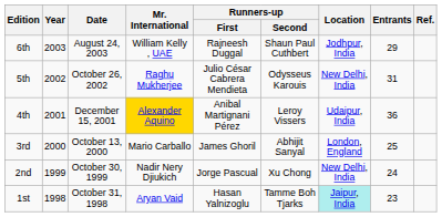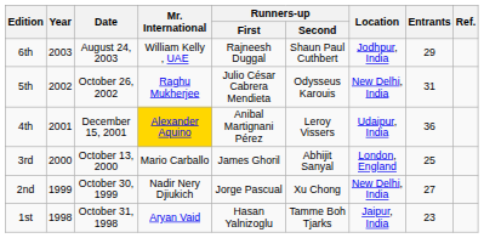 <table class="wikitable sortable" style="font-size:85%; text-align:center;">
 <tr>
 <th rowspan="2">Edition</th>
 <th rowspan="2">Year</th>
 <th rowspan="2">Date</th>
 <th rowspan="2">Mr. International</th>
 <th colspan="2">Runners-up</th>
 <th rowspan="2">Location</th>
 <th rowspan="2">Entrants</th>
 <th rowspan="2">Ref.</th>
 </tr>
 <tr>
 <th>First</th>
 <th>Second</th>
 </tr>
 <tr>
 <td>6th</td>
 <td>2003</td>
 <td>August 24, 2003</td>
 <td>William Kelly<br>, <a href='#'>UAE</a></td>
 <td>Rajneesh Duggal<br></td>
 <td>Shaun Paul Cuthbert<br></td>
 <td><a href='#'>Jodhpur</a>, <a href='#'>India</a></td>
 <td>29</td>
 <td></td>
 </tr>
 <tr>
 <td>5th</td>
 <td>2002</td>
 <td>October 26, 2002</td>
 <td><a href='#'>Raghu Mukherjee</a><br></td>
 <td>Julio César Cabrera Mendieta<br></td>
 <td>Odysseus Karouis<br></td>
 <td><a href='#'>New Delhi</a>, <a href='#'>India</a></td>
 <td>31</td>
 <td></td>
 </tr>
 <tr>
 <td>4th</td>
 <td>2001</td>
 <td>December 15, 2001</td>
 <td style="background: gold;"><a href='#'>Alexander Aquino</a><br></td>
 <td>Anibal Martignani Pérez<br></td>
 <td>Leroy Vissers<br></td>
 <td><a href='#'>Udaipur</a>, <a href='#'>India</a></td>
 <td>36</td>
 <td></td>
 </tr>
 <tr>
 <td>3rd</td>
 <td>2000</td>
 <td>October 13, 2000</td>
 <td>Mario Carballo<br></td>
 <td>James Ghoril<br></td>
 <td>Abhijit Sanyal<br></td>
 <td><a href='#'>London</a>, <a href='#'>England</a></td>
 <td>25</td>
 <td></td>
 </tr>
 <tr>
 <td>2nd</td>
 <td>1999</td>
 <td>October 30, 1999</td>
 <td>Nadir Nery Djiukich<br></td>
 <td>Jorge Pascual<br></td>
 <td>Xu Chong<br></td>
 <td><a href='#'>New Delhi</a>, <a href='#'>India</a></td>
-<td>24</td>
+<td>27</td>
 <td></td>
 </tr>
 <tr>
 <td>1st</td>
 <td>1998</td>
 <td>October 31, 1998</td>
 <td><a href='#'>Aryan Vaid</a><br></td>
 <td>Hasan Yalnizoglu<br></td>
 <td>Tamme Boh Tjarks<br></td>
-<td style="background: paleturquoise;"><a href='#'>Jaipur</a>, <a href='#'>India</a></td>
+<td><a href='#'>Jaipur</a>, <a href='#'>India</a></td>
 <td>23</td>
 <td></td>
 </tr>
 </table>
